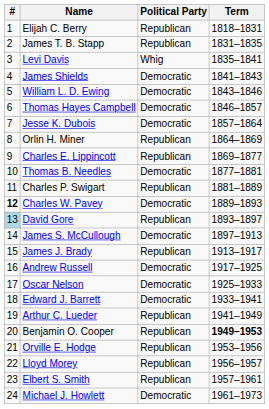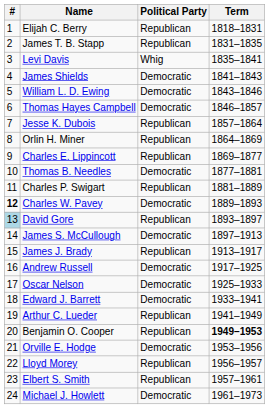 <table class="wikitable" border="1">
 <tr>
 <th>#</th>
 <th>Name</th>
 <th>Political Party</th>
 <th>Term</th>
 </tr>
 <tr>
 <td>1</td>
 <td>Elijah C. Berry</td>
 <td>Republican</td>
 <td>1818–1831</td>
 </tr>
 <tr>
 <td>2</td>
 <td>James T. B. Stapp</td>
 <td>Republican</td>
 <td>1831–1835</td>
 </tr>
 <tr>
 <td>3</td>
 <td><a href='#'>Levi Davis</a></td>
 <td>Whig</td>
 <td>1835–1841</td>
 </tr>
 <tr>
 <td>4</td>
 <td><a href='#'>James Shields</a></td>
 <td>Democratic</td>
 <td>1841–1843</td>
 </tr>
 <tr>
 <td>5</td>
 <td><a href='#'>William L. D. Ewing</a></td>
 <td>Democratic</td>
 <td>1843–1846</td>
 </tr>
 <tr>
 <td>6</td>
 <td><a href='#'>Thomas Hayes Campbell</a></td>
 <td>Democratic</td>
 <td>1846–1857</td>
 </tr>
 <tr>
 <td>7</td>
 <td><a href='#'>Jesse K. Dubois</a></td>
-<td>Democratic</td>
+<td>Republican</td>
 <td>1857–1864</td>
 </tr>
 <tr>
 <td>8</td>
 <td>Orlin H. Miner</td>
 <td>Republican</td>
 <td>1864–1869</td>
 </tr>
 <tr>
 <td>9</td>
 <td><a href='#'>Charles E. Lippincott</a></td>
 <td>Republican</td>
 <td>1869–1877</td>
 </tr>
 <tr>
 <td>10</td>
 <td><a href='#'>Thomas B. Needles</a></td>
 <td>Democratic</td>
 <td>1877–1881</td>
 </tr>
 <tr>
 <td>11</td>
 <td>Charles P. Swigart</td>
 <td>Republican</td>
 <td>1881–1889</td>
 </tr>
 <tr>
 <td><strong>12</strong></td>
 <td><a href='#'>Charles W. Pavey</a></td>
 <td>Democratic</td>
 <td>1889–1893</td>
 </tr>
 <tr>
 <td style="background: lightblue;">13</td>
 <td><a href='#'>David Gore</a></td>
 <td>Republican</td>
 <td>1893–1897</td>
 </tr>
 <tr>
 <td>14</td>
 <td><a href='#'>James S. McCullough</a></td>
 <td>Democratic</td>
 <td>1897–1913</td>
 </tr>
 <tr>
 <td>15</td>
 <td><a href='#'>James J. Brady</a></td>
 <td>Republican</td>
 <td>1913–1917</td>
 </tr>
 <tr>
 <td>16</td>
 <td><a href='#'>Andrew Russell</a></td>
 <td>Democratic</td>
 <td>1917–1925</td>
 </tr>
 <tr>
 <td>17</td>
 <td><a href='#'>Oscar Nelson</a></td>
 <td>Democratic</td>
 <td>1925–1933</td>
 </tr>
 <tr>
 <td>18</td>
 <td><a href='#'>Edward J. Barrett</a></td>
 <td>Democratic</td>
 <td>1933–1941</td>
 </tr>
 <tr>
 <td>19</td>
 <td><a href='#'>Arthur C. Lueder</a></td>
 <td>Republican</td>
 <td>1941–1949</td>
 </tr>
 <tr>
 <td>20</td>
 <td>Benjamin O. Cooper</td>
 <td>Republican</td>
 <td><strong>1949–1953</strong></td>
 </tr>
 <tr>
 <td>21</td>
 <td><a href='#'>Orville E. Hodge</a></td>
-<td>Republican</td>
+<td>Democratic</td>
 <td>1953–1956</td>
 </tr>
 <tr>
 <td>22</td>
 <td><a href='#'>Lloyd Morey</a></td>
 <td>Republican</td>
 <td>1956–1957</td>
 </tr>
 <tr>
 <td>23</td>
 <td><a href='#'>Elbert S. Smith</a></td>
 <td>Republican</td>
 <td>1957–1961</td>
 </tr>
 <tr>
 <td>24</td>
 <td><a href='#'>Michael J. Howlett</a></td>
 <td>Democratic</td>
 <td>1961–1973</td>
 </tr>
 </table>
